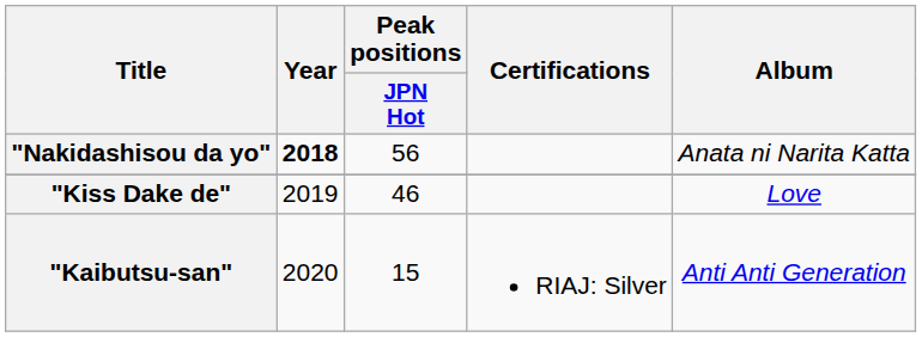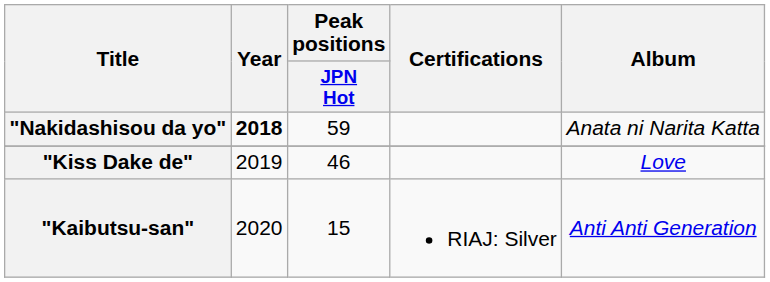 <table class="wikitable plainrowheaders" style="text-align:center;">
 <tr>
 <th scope="col" rowspan="2">Title</th>
 <th scope="col" rowspan="2">Year</th>
 <th scope="col" colspan="1">Peak<br>positions</th>
 <th rowspan="2">Certifications</th>
 <th scope="col" rowspan="2">Album</th>
 </tr>
 <tr>
 <th scope="col" style="width:3em;font-size:90%;"><a href='#'>JPN<br>Hot</a><br></th>
 </tr>
 <tr>
 <th scope="row">"Nakidashisou da yo" <br></th>
 <td><strong>2018</strong></td>
-<td>56</td>
+<td>59</td>
 <td></td>
 <td><em>Anata ni Narita Katta</em></td>
 </tr>
 <tr>
 </tr>
 <tr>
 <th scope="row">"Kiss Dake de" <br></th>
 <td>2019</td>
 <td>46</td>
 <td></td>
 <td><em><a href='#'>Love</a></em></td>
 </tr>
 <tr>
 <th scope="row">"Kaibutsu-san" <br></th>
 <td>2020</td>
 <td>15</td>
 <td><br><ul><li>RIAJ: Silver </li></ul></td>
 <td><em><a href='#'>Anti Anti Generation</a></em></td>
 </tr>
 </table>
